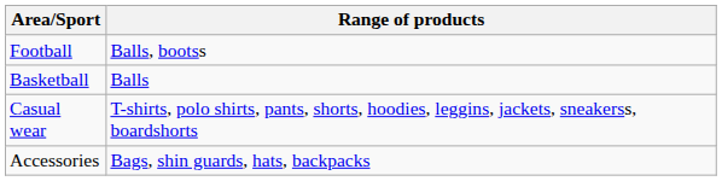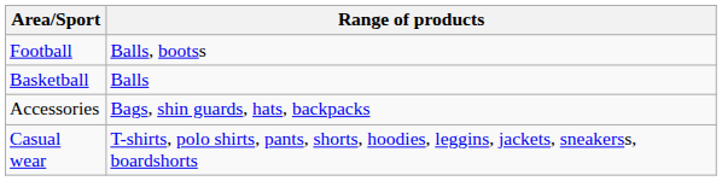 <table class="wikitable sortable" style="width:px">
 <tr>
 <th width= px>Area/Sport</th>
 <th width= px>Range of products</th>
 </tr>
 <tr>
 <td><a href='#'>Football</a></td>
 <td><a href='#'>Balls</a>, <a href='#'>boots</a>s</td>
 </tr>
 <tr>
 <td><a href='#'>Basketball</a></td>
 <td><a href='#'>Balls</a></td>
 </tr>
 <tr>
+<td>Accessories</td>
+<td><a href='#'>Bags</a>, <a href='#'>shin guards</a>, <a href='#'>hats</a>, <a href='#'>backpacks</a></td>
+</tr>
+<tr>
 <td><a href='#'>Casual wear</a></td>
 <td><a href='#'>T-shirts</a>, <a href='#'>polo shirts</a>, <a href='#'>pants</a>, <a href='#'>shorts</a>, <a href='#'>hoodies</a>, <a href='#'>leggins</a>, <a href='#'>jackets</a>, <a href='#'>sneakers</a>s, <a href='#'>boardshorts</a></td>
 </tr>
-<tr>
-<td>Accessories</td>
-<td><a href='#'>Bags</a>, <a href='#'>shin guards</a>, <a href='#'>hats</a>, <a href='#'>backpacks</a></td>
-</tr>
 </table>
